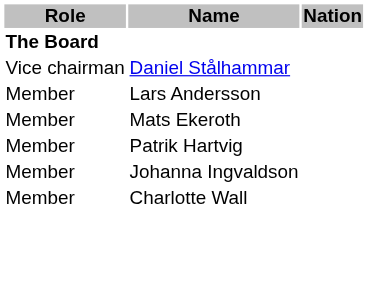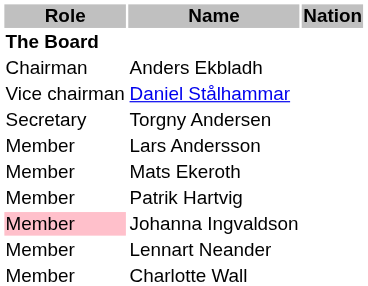 <table class="toccolours">
 <tr>
 <th style="background:silver;">Role</th>
 <th style="background:silver;">Name</th>
 <th style="background:silver;">Nation</th>
 </tr>
 <tr>
 <td><strong>The Board</strong></td>
 <td></td>
 <td></td>
 </tr>
 <tr>
+<td>Chairman</td>
+<td>Anders Ekbladh</td>
+<td></td>
+</tr>
+<tr>
 <td>Vice chairman</td>
 <td><a href='#'>Daniel Stålhammar</a></td>
+<td></td>
+</tr>
+<tr>
+<td>Secretary</td>
+<td>Torgny Andersen</td>
 <td></td>
 </tr>
 <tr>
 <td>Member</td>
 <td>Lars Andersson</td>
 <td></td>
 </tr>
 <tr>
 <td>Member</td>
 <td>Mats Ekeroth</td>
 <td></td>
 </tr>
 <tr>
 <td>Member</td>
 <td>Patrik Hartvig</td>
 <td></td>
 </tr>
 <tr>
+<td style="background: pink;">Member</td>
+<td>Johanna Ingvaldson</td>
+<td></td>
+</tr>
+<tr>
 <td>Member</td>
-<td>Johanna Ingvaldson</td>
+<td>Lennart Neander</td>
 <td></td>
 </tr>
 <tr>
 <td>Member</td>
 <td>Charlotte Wall</td>
 <td></td>
 </tr>
 </table>
